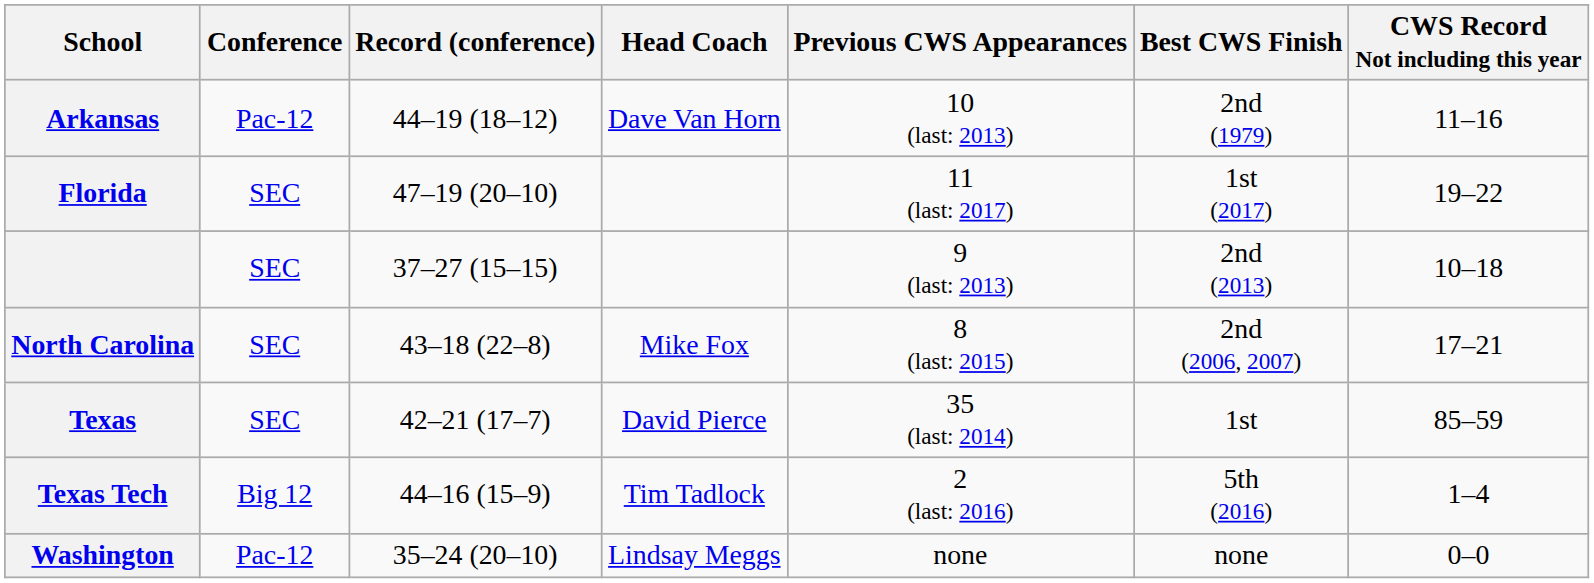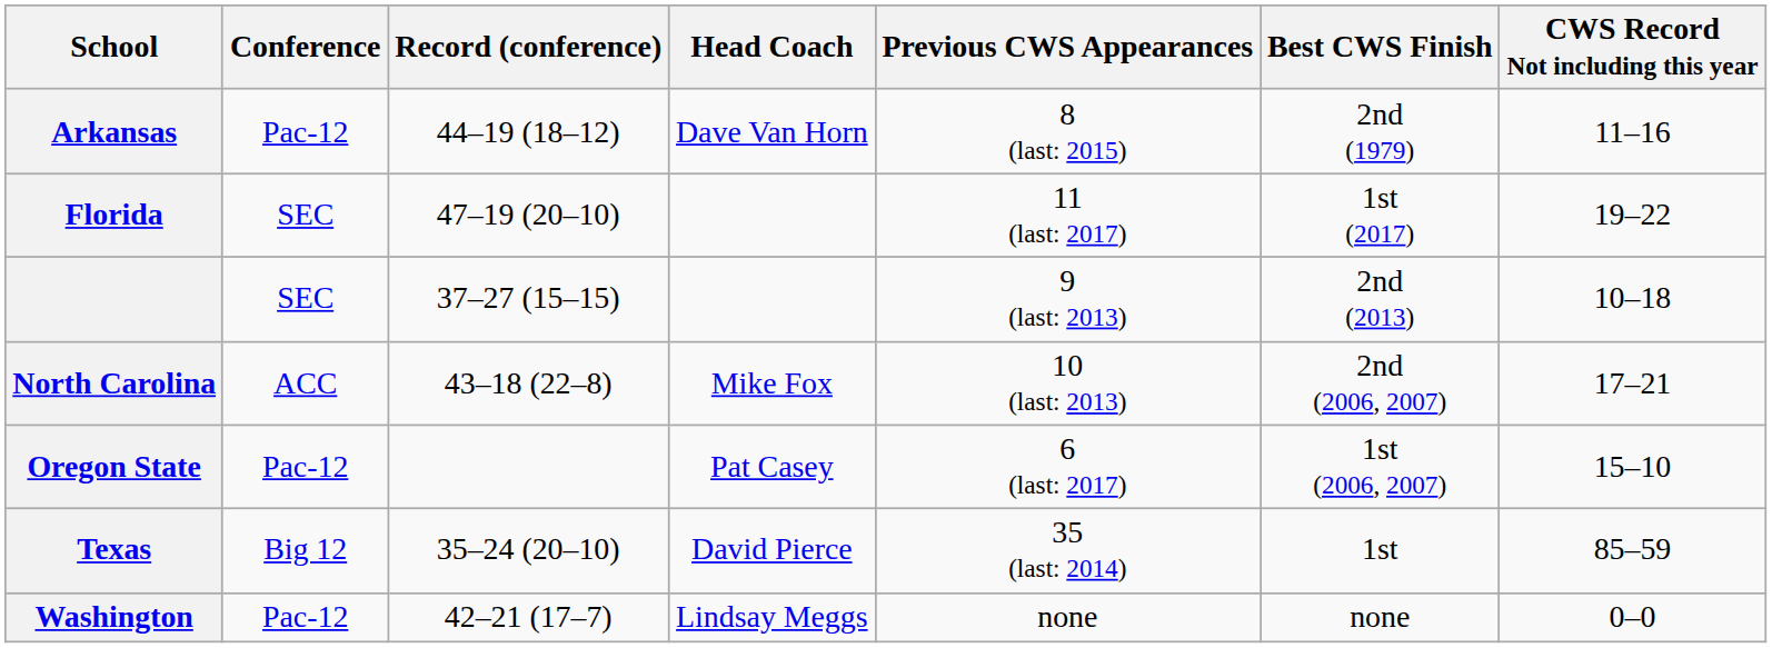 <table class="wikitable sortable plainrowheaders" style=text-align:center>
 <tr>
 <th scope="col">School</th>
 <th scope="col">Conference</th>
 <th scope="col">Record (conference)</th>
 <th scope="col">Head Coach</th>
 <th scope="col">Previous CWS Appearances</th>
 <th scope="col">Best CWS Finish</th>
 <th scope="col">CWS Record<br><small>Not including this year</small></th>
 </tr>
 <tr>
 <th scope="row" style="text-align:center"><a href='#'>Arkansas</a></th>
 <td><a href='#'>Pac-12</a></td>
 <td>44–19 (18–12)</td>
 <td><a href='#'>Dave Van Horn</a></td>
-<td>10<br><small>(last: <a href='#'>2013</a>)</small></td>
+<td>8<br><small>(last: <a href='#'>2015</a>)</small></td>
 <td>2nd<br><small>(<a href='#'>1979</a>)</small></td>
 <td>11–16</td>
 </tr>
 <tr>
 <th scope="row" style="text-align:center"><a href='#'>Florida</a></th>
 <td><a href='#'>SEC</a></td>
 <td>47–19 (20–10)</td>
 <td></td>
 <td>11<br><small>(last: <a href='#'>2017</a>)</small></td>
 <td>1st<br><small>(<a href='#'>2017</a>)</small></td>
 <td>19–22</td>
 </tr>
 <tr>
 <th scope="row" style="text-align:center"></th>
 <td><a href='#'>SEC</a></td>
 <td>37–27 (15–15)</td>
 <td></td>
 <td>9<br><small>(last: <a href='#'>2013</a>)</small></td>
 <td>2nd<br><small>(<a href='#'>2013</a>)</small></td>
 <td>10–18</td>
 </tr>
 <tr>
 <th scope="row" style="text-align:center"><a href='#'>North Carolina</a></th>
-<td><a href='#'>SEC</a></td>
+<td><a href='#'>ACC</a></td>
 <td>43–18 (22–8)</td>
 <td><a href='#'>Mike Fox</a></td>
-<td>8<br><small>(last: <a href='#'>2015</a>)</small></td>
+<td>10<br><small>(last: <a href='#'>2013</a>)</small></td>
 <td>2nd<br><small>(<a href='#'>2006</a>, <a href='#'>2007</a>)</small></td>
 <td>17–21</td>
 </tr>
 <tr>
+<th scope="row" style="text-align:center"><a href='#'>Oregon State</a></th>
+<td><a href='#'>Pac-12</a></td>
+<td></td>
+<td><a href='#'>Pat Casey</a></td>
+<td>6<br><small>(last: <a href='#'>2017</a>)</small></td>
+<td>1st<br><small>(<a href='#'>2006</a>, <a href='#'>2007</a>)</small></td>
+<td>15–10</td>
+</tr>
+<tr>
 <th scope="row" style="text-align:center"><a href='#'>Texas</a></th>
-<td><a href='#'>SEC</a></td>
-<td>42–21 (17–7)</td>
+<td><a href='#'>Big 12</a></td>
+<td>35–24 (20–10)</td>
 <td><a href='#'>David Pierce</a></td>
 <td>35<br><small>(last: <a href='#'>2014</a>)</small></td>
 <td>1st<br></td>
 <td>85–59</td>
 </tr>
 <tr>
-<th scope="row" style="text-align:center"><a href='#'>Texas Tech</a></th>
-<td><a href='#'>Big 12</a></td>
-<td>44–16 (15–9)</td>
-<td><a href='#'>Tim Tadlock</a></td>
-<td>2<br><small>(last: <a href='#'>2016</a>)</small></td>
-<td>5th<br><small>(<a href='#'>2016</a>)</small></td>
-<td>1–4</td>
-</tr>
-<tr>
 <th scope="row" style="text-align:center"><a href='#'>Washington</a></th>
 <td><a href='#'>Pac-12</a></td>
-<td>35–24 (20–10)</td>
+<td>42–21 (17–7)</td>
 <td><a href='#'>Lindsay Meggs</a></td>
 <td>none</td>
 <td>none</td>
 <td>0–0</td>
 </tr>
 </table>
